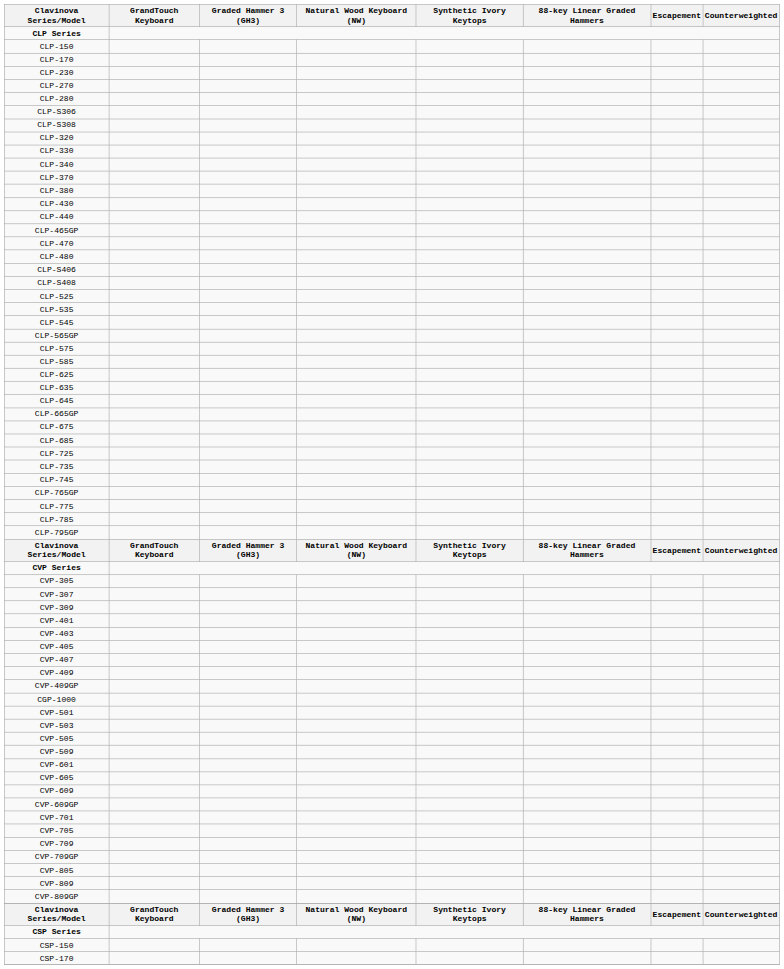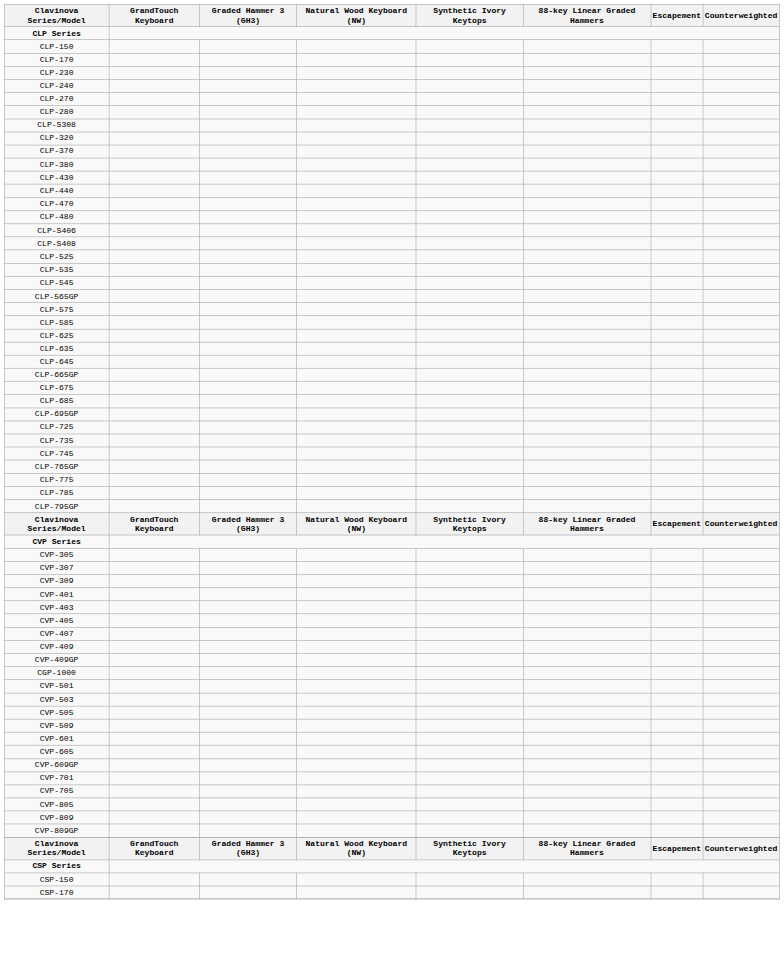 <table class="wikitable" style="text-align:center;">
 <tr>
 <th>Clavinova Series/Model</th>
 <th>GrandTouch Keyboard</th>
 <th>Graded Hammer 3 (GH3)</th>
 <th>Natural Wood Keyboard (NW)</th>
 <th>Synthetic Ivory Keytops</th>
 <th>88-key Linear Graded Hammers</th>
 <th>Escapement</th>
 <th>Counterweighted</th>
 </tr>
 <tr>
 <td><strong>CLP Series</strong></td>
 </tr>
 <tr>
 <td>CLP-150</td>
 <td></td>
 <td></td>
 <td></td>
 <td></td>
 <td></td>
 <td></td>
 <td></td>
 </tr>
 <tr>
 <td>CLP-170</td>
 <td></td>
 <td></td>
 <td></td>
 <td></td>
 <td></td>
 <td></td>
 <td></td>
 </tr>
 <tr>
 <td>CLP-230</td>
 <td></td>
 <td></td>
 <td></td>
 <td></td>
 <td></td>
 <td></td>
 <td></td>
 </tr>
 <tr>
+<td>CLP-240</td>
+<td></td>
+<td></td>
+<td></td>
+<td></td>
+<td></td>
+<td></td>
+<td></td>
+</tr>
+<tr>
 <td>CLP-270</td>
 <td></td>
 <td></td>
 <td></td>
 <td></td>
 <td></td>
 <td></td>
 <td></td>
 </tr>
 <tr>
 <td>CLP-280</td>
 <td></td>
 <td></td>
 <td></td>
 <td></td>
 <td></td>
 <td></td>
 <td></td>
 </tr>
 <tr>
-<td>CLP-S306</td>
-<td></td>
-<td></td>
-<td></td>
-<td></td>
-<td></td>
-<td></td>
-<td></td>
-</tr>
-<tr>
 <td>CLP-S308</td>
 <td></td>
 <td></td>
 <td></td>
 <td></td>
 <td></td>
 <td></td>
 <td></td>
 </tr>
 <tr>
 <td>CLP-320</td>
-<td></td>
-<td></td>
-<td></td>
-<td></td>
-<td></td>
-<td></td>
-<td></td>
-</tr>
-<tr>
-<td>CLP-330</td>
-<td></td>
-<td></td>
-<td></td>
-<td></td>
-<td></td>
-<td></td>
-<td></td>
-</tr>
-<tr>
-<td>CLP-340</td>
 <td></td>
 <td></td>
 <td></td>
 <td></td>
 <td></td>
 <td></td>
 <td></td>
 </tr>
 <tr>
 <td>CLP-370</td>
 <td></td>
 <td></td>
 <td></td>
 <td></td>
 <td></td>
 <td></td>
 <td></td>
 </tr>
 <tr>
 <td>CLP-380</td>
 <td></td>
 <td></td>
 <td></td>
 <td></td>
 <td></td>
 <td></td>
 <td></td>
 </tr>
 <tr>
 <td>CLP-430</td>
 <td></td>
 <td></td>
 <td></td>
 <td></td>
 <td></td>
 <td></td>
 <td></td>
 </tr>
 <tr>
 <td>CLP-440</td>
-<td></td>
-<td></td>
-<td></td>
-<td></td>
-<td></td>
-<td></td>
-<td></td>
-</tr>
-<tr>
-<td>CLP-465GP</td>
 <td></td>
 <td></td>
 <td></td>
 <td></td>
 <td></td>
 <td></td>
 <td></td>
 </tr>
 <tr>
 <td>CLP-470</td>
 <td></td>
 <td></td>
 <td></td>
 <td></td>
 <td></td>
 <td></td>
 <td></td>
 </tr>
 <tr>
 <td>CLP-480</td>
 <td></td>
 <td></td>
 <td></td>
 <td></td>
 <td></td>
 <td></td>
 <td></td>
 </tr>
 <tr>
 <td>CLP-S406</td>
 <td></td>
 <td></td>
 <td></td>
 <td></td>
 <td></td>
 <td></td>
 <td></td>
 </tr>
 <tr>
 <td>CLP-S408</td>
 <td></td>
 <td></td>
 <td></td>
 <td></td>
 <td></td>
 <td></td>
 <td></td>
 </tr>
 <tr>
 <td>CLP-525</td>
 <td></td>
 <td></td>
 <td></td>
 <td></td>
 <td></td>
 <td></td>
 <td></td>
 </tr>
 <tr>
 <td>CLP-535</td>
 <td></td>
 <td></td>
 <td></td>
 <td></td>
 <td></td>
 <td></td>
 <td></td>
 </tr>
 <tr>
 <td>CLP-545</td>
 <td></td>
 <td></td>
 <td></td>
 <td></td>
 <td></td>
 <td></td>
 <td></td>
 </tr>
 <tr>
 <td>CLP-565GP</td>
 <td></td>
 <td></td>
 <td></td>
 <td></td>
 <td></td>
 <td></td>
 <td></td>
 </tr>
 <tr>
 <td>CLP-575</td>
 <td></td>
 <td></td>
 <td></td>
 <td></td>
 <td></td>
 <td></td>
 <td></td>
 </tr>
 <tr>
 <td>CLP-585</td>
 <td></td>
 <td></td>
 <td></td>
 <td></td>
 <td></td>
 <td></td>
 <td></td>
 </tr>
 <tr>
 <td>CLP-625</td>
 <td></td>
 <td></td>
 <td></td>
 <td></td>
 <td></td>
 <td></td>
 <td></td>
 </tr>
 <tr>
 <td>CLP-635</td>
 <td></td>
 <td></td>
 <td></td>
 <td></td>
 <td></td>
 <td></td>
 <td></td>
 </tr>
 <tr>
 <td>CLP-645</td>
 <td></td>
 <td></td>
 <td></td>
 <td></td>
 <td></td>
 <td></td>
 <td></td>
 </tr>
 <tr>
 <td>CLP-665GP</td>
 <td></td>
 <td></td>
 <td></td>
 <td></td>
 <td></td>
 <td></td>
 <td></td>
 </tr>
 <tr>
 <td>CLP-675</td>
 <td></td>
 <td></td>
 <td></td>
 <td></td>
 <td></td>
 <td></td>
 <td></td>
 </tr>
 <tr>
 <td>CLP-685</td>
+<td></td>
+<td></td>
+<td></td>
+<td></td>
+<td></td>
+<td></td>
+<td></td>
+</tr>
+<tr>
+<td>CLP-695GP</td>
 <td></td>
 <td></td>
 <td></td>
 <td></td>
 <td></td>
 <td></td>
 <td></td>
 </tr>
 <tr>
 <td>CLP-725</td>
 <td></td>
 <td></td>
 <td></td>
 <td></td>
 <td></td>
 <td></td>
 <td></td>
 </tr>
 <tr>
 <td>CLP-735</td>
 <td></td>
 <td></td>
 <td></td>
 <td></td>
 <td></td>
 <td></td>
 <td></td>
 </tr>
 <tr>
 <td>CLP-745</td>
 <td></td>
 <td></td>
 <td></td>
 <td></td>
 <td></td>
 <td></td>
 <td></td>
 </tr>
 <tr>
 <td>CLP-765GP</td>
 <td></td>
 <td></td>
 <td></td>
 <td></td>
 <td></td>
 <td></td>
 <td></td>
 </tr>
 <tr>
 <td>CLP-775 </td>
 <td></td>
 <td></td>
 <td></td>
 <td></td>
 <td></td>
 <td></td>
 <td></td>
 </tr>
 <tr>
 <td>CLP-785</td>
 <td></td>
 <td></td>
 <td></td>
 <td></td>
 <td></td>
 <td></td>
 <td></td>
 </tr>
 <tr>
 <td>CLP-795GP</td>
 <td></td>
 <td></td>
 <td></td>
 <td></td>
 <td></td>
 <td></td>
 <td></td>
 </tr>
 <tr>
 <th>Clavinova Series/Model</th>
 <th>GrandTouch Keyboard</th>
 <th>Graded Hammer 3 (GH3)</th>
 <th>Natural Wood Keyboard (NW)</th>
 <th>Synthetic Ivory Keytops</th>
 <th>88-key Linear Graded Hammers</th>
 <th>Escapement</th>
 <th>Counterweighted</th>
 </tr>
 <tr>
 <td><strong>CVP Series</strong></td>
 </tr>
 <tr>
 <td>CVP-305</td>
 <td></td>
 <td></td>
 <td></td>
 <td></td>
 <td></td>
 <td></td>
 <td></td>
 </tr>
 <tr>
 <td>CVP-307</td>
 <td></td>
 <td></td>
 <td></td>
 <td></td>
 <td></td>
 <td></td>
 <td></td>
 </tr>
 <tr>
 <td>CVP-309</td>
 <td></td>
 <td></td>
 <td></td>
 <td></td>
 <td></td>
 <td></td>
 <td></td>
 </tr>
 <tr>
 <td>CVP-401</td>
 <td></td>
 <td></td>
 <td></td>
 <td></td>
 <td></td>
 <td></td>
 <td></td>
 </tr>
 <tr>
 <td>CVP-403</td>
 <td></td>
 <td></td>
 <td></td>
 <td></td>
 <td></td>
 <td></td>
 <td></td>
 </tr>
 <tr>
 <td>CVP-405</td>
 <td></td>
 <td></td>
 <td></td>
 <td></td>
 <td></td>
 <td></td>
 <td></td>
 </tr>
 <tr>
 <td>CVP-407</td>
 <td></td>
 <td></td>
 <td></td>
 <td></td>
 <td></td>
 <td></td>
 <td></td>
 </tr>
 <tr>
 <td>CVP-409</td>
 <td></td>
 <td></td>
 <td></td>
 <td></td>
 <td></td>
 <td></td>
 <td></td>
 </tr>
 <tr>
 <td>CVP-409GP</td>
 <td></td>
 <td></td>
 <td></td>
 <td></td>
 <td></td>
 <td></td>
 <td></td>
 </tr>
 <tr>
 <td>CGP-1000</td>
 <td></td>
 <td></td>
 <td></td>
 <td></td>
 <td></td>
 <td></td>
 <td></td>
 </tr>
 <tr>
 <td>CVP-501</td>
 <td></td>
 <td></td>
 <td></td>
 <td></td>
 <td></td>
 <td></td>
 <td></td>
 </tr>
 <tr>
 <td>CVP-503</td>
 <td></td>
 <td></td>
 <td></td>
 <td></td>
 <td></td>
 <td></td>
 <td></td>
 </tr>
 <tr>
 <td>CVP-505</td>
 <td></td>
 <td></td>
 <td></td>
 <td></td>
 <td></td>
 <td></td>
 <td></td>
 </tr>
 <tr>
 <td>CVP-509</td>
 <td></td>
 <td></td>
 <td></td>
 <td></td>
 <td></td>
 <td></td>
 <td></td>
 </tr>
 <tr>
 <td>CVP-601</td>
 <td></td>
 <td></td>
 <td></td>
 <td></td>
 <td></td>
 <td></td>
 <td></td>
 </tr>
 <tr>
 <td>CVP-605</td>
 <td></td>
 <td></td>
 <td></td>
 <td></td>
 <td></td>
 <td></td>
 <td></td>
 </tr>
 <tr>
-<td>CVP-609</td>
-<td></td>
-<td></td>
-<td></td>
-<td></td>
-<td></td>
-<td></td>
-<td></td>
-</tr>
-<tr>
 <td>CVP-609GP</td>
 <td></td>
 <td></td>
 <td></td>
 <td></td>
 <td></td>
 <td></td>
 <td></td>
 </tr>
 <tr>
 <td>CVP-701</td>
 <td></td>
 <td></td>
 <td></td>
 <td></td>
 <td></td>
 <td></td>
 <td></td>
 </tr>
 <tr>
 <td>CVP-705</td>
-<td></td>
-<td></td>
-<td></td>
-<td></td>
-<td></td>
-<td></td>
-<td></td>
-</tr>
-<tr>
-<td>CVP-709</td>
-<td></td>
-<td></td>
-<td></td>
-<td></td>
-<td></td>
-<td></td>
-<td></td>
-</tr>
-<tr>
-<td>CVP-709GP</td>
 <td></td>
 <td></td>
 <td></td>
 <td></td>
 <td></td>
 <td></td>
 <td></td>
 </tr>
 <tr>
 <td>CVP-805</td>
 <td></td>
 <td></td>
 <td></td>
 <td></td>
 <td></td>
 <td></td>
 <td></td>
 </tr>
 <tr>
 <td>CVP-809</td>
 <td></td>
 <td></td>
 <td></td>
 <td></td>
 <td></td>
 <td></td>
 <td></td>
 </tr>
 <tr>
 <td>CVP-809GP</td>
 <td></td>
 <td></td>
 <td></td>
 <td></td>
 <td></td>
 <td></td>
 <td></td>
 </tr>
 <tr>
 </tr>
 <tr>
 <th>Clavinova Series/Model</th>
 <th>GrandTouch Keyboard</th>
 <th>Graded Hammer 3 (GH3)</th>
 <th>Natural Wood Keyboard (NW)</th>
 <th>Synthetic Ivory Keytops</th>
 <th>88-key Linear Graded Hammers</th>
 <th>Escapement</th>
 <th>Counterweighted</th>
 </tr>
 <tr>
 <td><strong>CSP Series</strong></td>
 </tr>
 <tr>
 <td>CSP-150</td>
 <td></td>
 <td></td>
 <td></td>
 <td></td>
 <td></td>
 <td></td>
 <td></td>
 </tr>
 <tr>
 <td>CSP-170</td>
 <td></td>
 <td></td>
 <td></td>
 <td></td>
 <td></td>
 <td></td>
 <td></td>
 </tr>
 <tr>
 </tr>
 </table>
